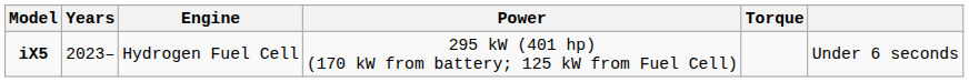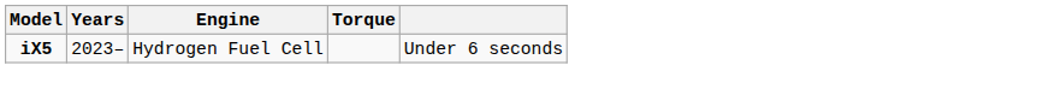 <table class="wikitable sortable" style="text-align: center;">
 <tr>
 <th>Model</th>
 <th>Years</th>
 <th>Engine</th>
-<th>Power</th>
 <th>Torque</th>
 <th></th>
 </tr>
 <tr>
 <td><strong>iX5</strong></td>
 <td>2023–</td>
 <td>Hydrogen Fuel Cell</td>
-<td>295 kW (401 hp)<br>(170 kW from battery; 125 kW from Fuel Cell)</td>
 <td></td>
 <td>Under 6 seconds</td>
 </tr>
 </table>
